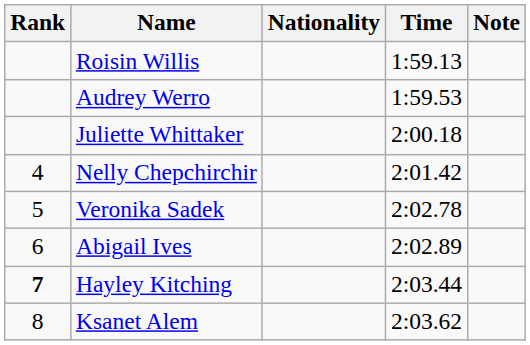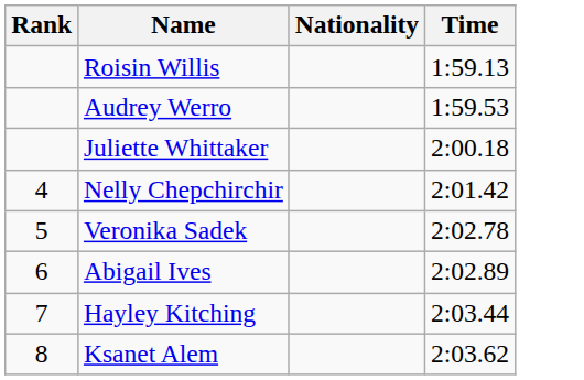 <table class="wikitable sortable" style="text-align:center">
 <tr>
 <th>Rank</th>
 <th>Name</th>
 <th>Nationality</th>
 <th>Time</th>
-<th>Note</th>
 </tr>
 <tr>
 <td></td>
 <td align=left><a href='#'>Roisin Willis</a></td>
 <td align=left></td>
 <td>1:59.13</td>
-<td></td>
 </tr>
 <tr>
 <td></td>
 <td align=left><a href='#'>Audrey Werro</a></td>
 <td align=left></td>
 <td>1:59.53</td>
-<td></td>
 </tr>
 <tr>
 <td></td>
 <td align=left><a href='#'>Juliette Whittaker</a></td>
 <td align=left></td>
 <td>2:00.18</td>
-<td></td>
 </tr>
 <tr>
 <td>4</td>
 <td align=left><a href='#'>Nelly Chepchirchir</a></td>
 <td align=left></td>
 <td>2:01.42</td>
-<td></td>
 </tr>
 <tr>
 <td>5</td>
 <td align=left><a href='#'>Veronika Sadek</a></td>
 <td align=left></td>
 <td>2:02.78</td>
-<td></td>
 </tr>
 <tr>
 <td>6</td>
 <td align=left><a href='#'>Abigail Ives</a></td>
 <td align=left></td>
 <td>2:02.89</td>
-<td></td>
 </tr>
 <tr>
-<td><strong>7</strong></td>
+<td>7</td>
 <td align=left><a href='#'>Hayley Kitching</a></td>
 <td align=left></td>
 <td>2:03.44</td>
-<td></td>
 </tr>
 <tr>
 <td>8</td>
 <td align=left><a href='#'>Ksanet Alem</a></td>
 <td align=left></td>
 <td>2:03.62</td>
-<td></td>
 </tr>
 </table>
